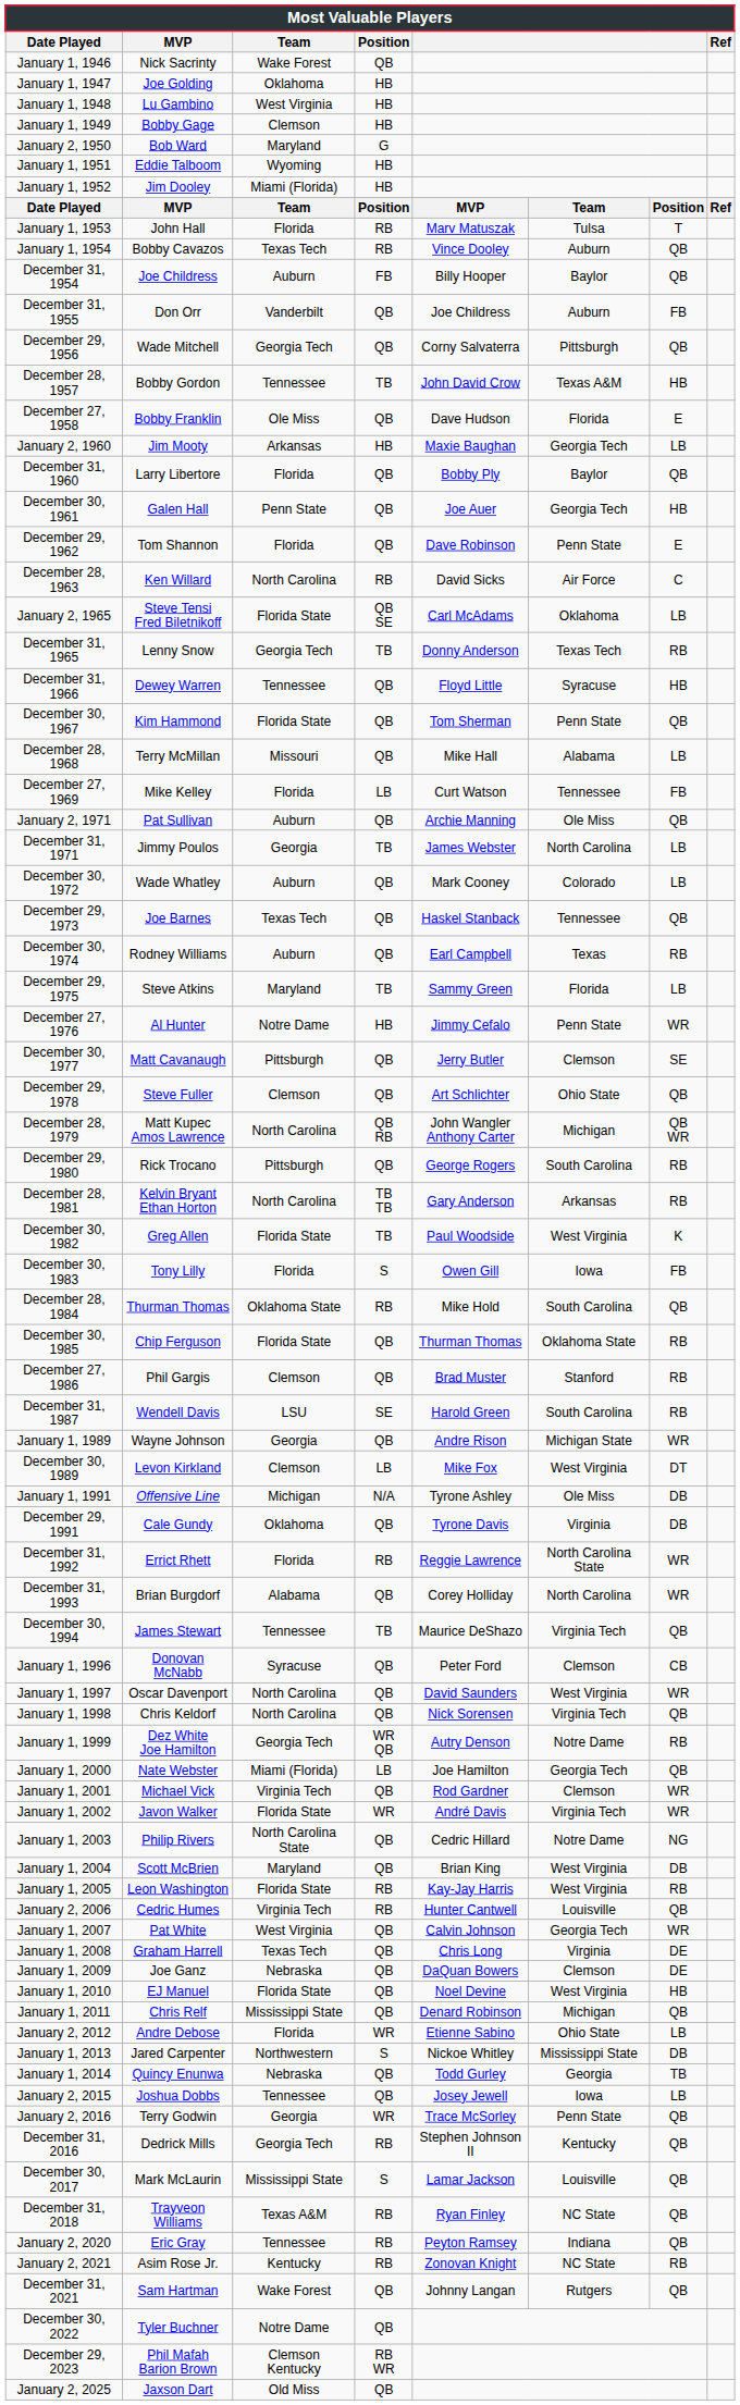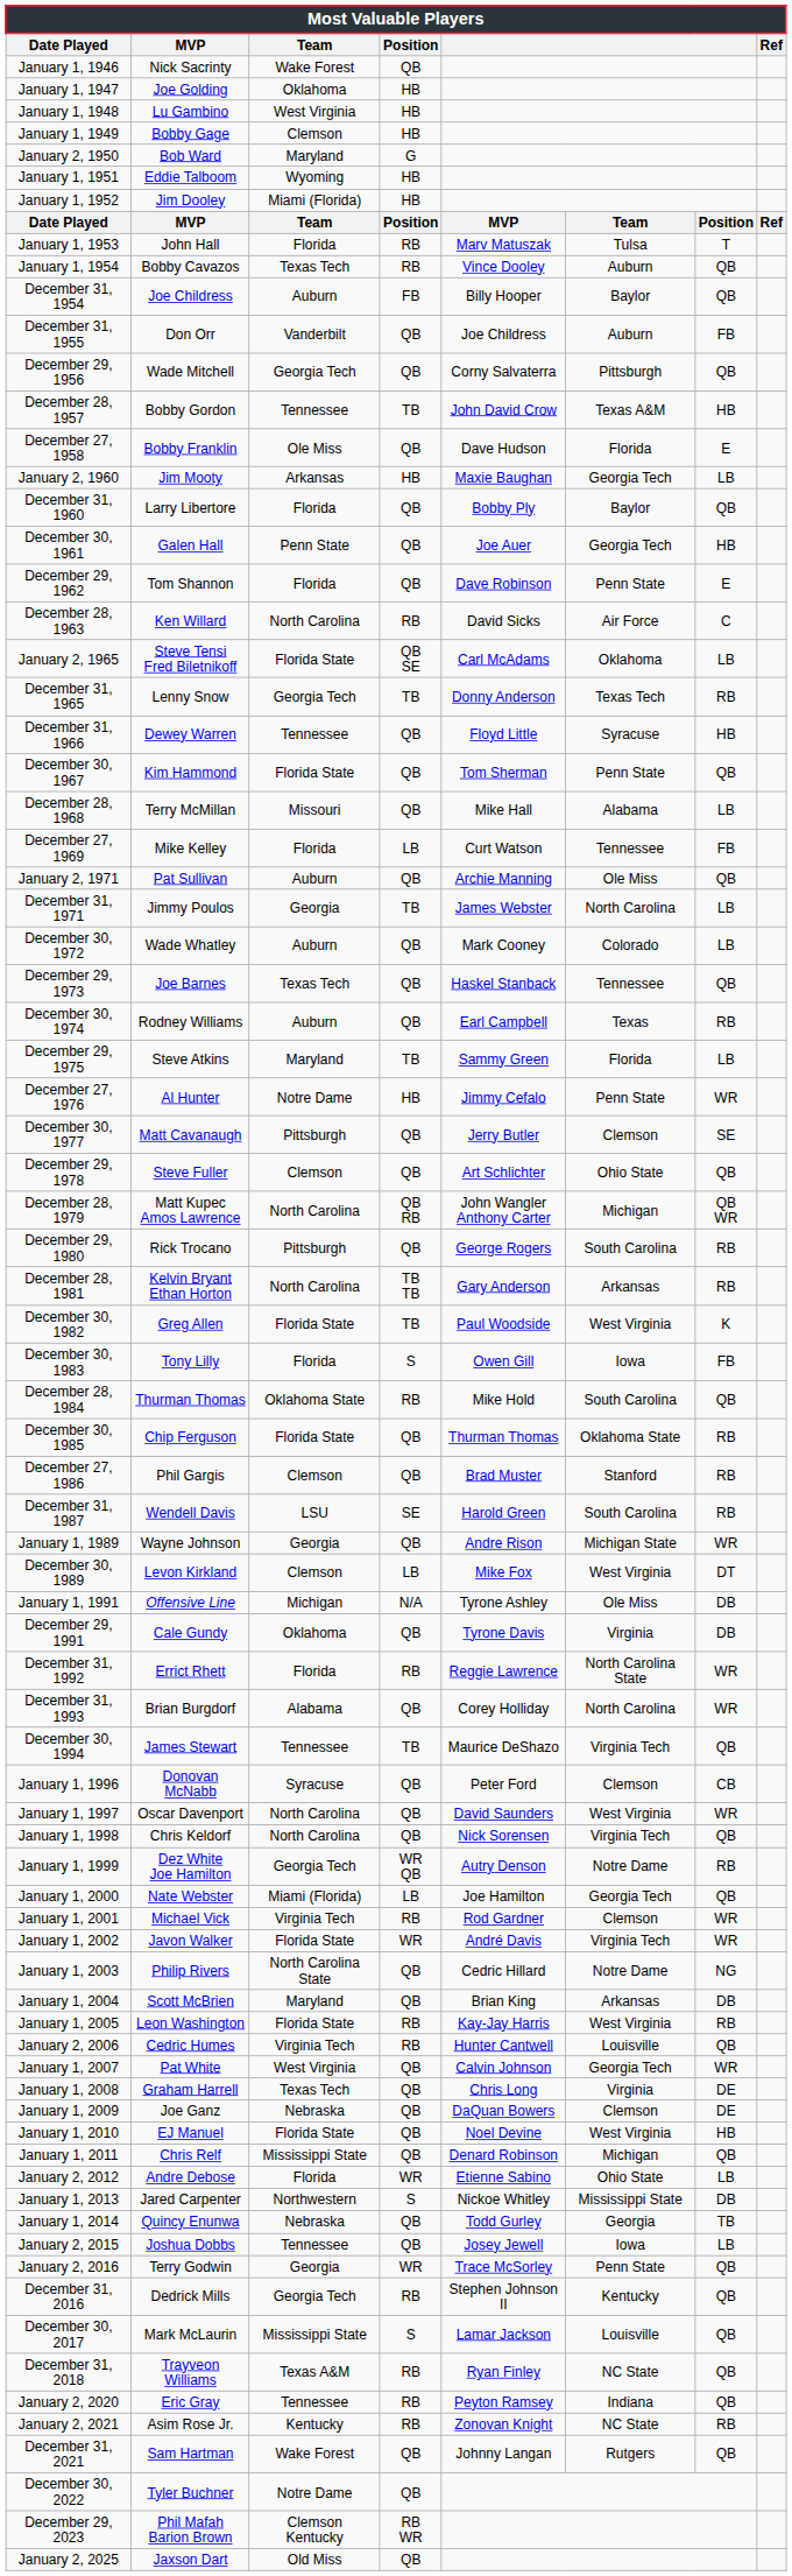 <table class="wikitable collapsible" style="width:850px; text-align:center; font-size:95%;">
 <tr>
 <th colspan="8" style="background:#2a3439; color:#fff; border:2px solid #e2223b; text-align:center;" bgcolor=""><big><strong>Most Valuable Players</strong></big></th>
 </tr>
 <tr>
 <th>Date Played</th>
 <th>MVP</th>
 <th>Team</th>
 <th>Position</th>
 <th colspan=3> </th>
 <th>Ref</th>
 </tr>
 <tr>
 <td>January 1, 1946</td>
 <td>Nick Sacrinty</td>
 <td>Wake Forest</td>
 <td>QB</td>
 <td colspan=3> </td>
 <td></td>
 </tr>
 <tr>
 <td>January 1, 1947</td>
 <td><a href='#'>Joe Golding</a></td>
 <td>Oklahoma</td>
 <td>HB</td>
 <td colspan=3> </td>
 <td></td>
 </tr>
 <tr>
 <td>January 1, 1948</td>
 <td><a href='#'>Lu Gambino</a></td>
 <td>West Virginia</td>
 <td>HB</td>
 <td colspan=3> </td>
 <td></td>
 </tr>
 <tr>
 <td>January 1, 1949</td>
 <td><a href='#'>Bobby Gage</a></td>
 <td>Clemson</td>
 <td>HB</td>
 <td colspan=3> </td>
 <td></td>
 </tr>
 <tr>
 <td>January 2, 1950</td>
 <td><a href='#'>Bob Ward</a></td>
 <td>Maryland</td>
 <td>G</td>
 <td colspan=3> </td>
 <td></td>
 </tr>
 <tr>
 <td>January 1, 1951</td>
 <td><a href='#'>Eddie Talboom</a></td>
 <td>Wyoming</td>
 <td>HB</td>
 <td colspan=3> </td>
 <td></td>
 </tr>
 <tr>
 <td>January 1, 1952</td>
 <td><a href='#'>Jim Dooley</a></td>
 <td>Miami (Florida)</td>
 <td>HB</td>
 <td colspan=3> </td>
 <td></td>
 </tr>
 <tr>
 <th>Date Played</th>
 <th>MVP</th>
 <th>Team</th>
 <th>Position</th>
 <th>MVP</th>
 <th>Team</th>
 <th>Position</th>
 <th>Ref</th>
 </tr>
 <tr>
 <td>January 1, 1953</td>
 <td>John Hall</td>
 <td>Florida</td>
 <td>RB</td>
 <td><a href='#'>Marv Matuszak</a></td>
 <td>Tulsa</td>
 <td>T</td>
 <td></td>
 </tr>
 <tr>
 <td>January 1, 1954</td>
 <td>Bobby Cavazos</td>
 <td>Texas Tech</td>
 <td>RB</td>
 <td><a href='#'>Vince Dooley</a></td>
 <td>Auburn</td>
 <td>QB</td>
 <td></td>
 </tr>
 <tr>
 <td>December 31, 1954</td>
 <td><a href='#'>Joe Childress</a></td>
 <td>Auburn</td>
 <td>FB</td>
 <td>Billy Hooper</td>
 <td>Baylor</td>
 <td>QB</td>
 <td></td>
 </tr>
 <tr>
 <td>December 31, 1955</td>
 <td>Don Orr</td>
 <td>Vanderbilt</td>
 <td>QB</td>
 <td>Joe Childress</td>
 <td>Auburn</td>
 <td>FB</td>
 <td></td>
 </tr>
 <tr>
 <td>December 29, 1956</td>
 <td>Wade Mitchell</td>
 <td>Georgia Tech</td>
 <td>QB</td>
 <td>Corny Salvaterra</td>
 <td>Pittsburgh</td>
 <td>QB</td>
 <td></td>
 </tr>
 <tr>
 <td>December 28, 1957</td>
 <td>Bobby Gordon</td>
 <td>Tennessee</td>
 <td>TB</td>
 <td><a href='#'>John David Crow</a></td>
 <td>Texas A&M</td>
 <td>HB</td>
 <td></td>
 </tr>
 <tr>
 <td>December 27, 1958</td>
 <td><a href='#'>Bobby Franklin</a></td>
 <td>Ole Miss</td>
 <td>QB</td>
 <td>Dave Hudson</td>
 <td>Florida</td>
 <td>E</td>
 <td></td>
 </tr>
 <tr>
 <td>January 2, 1960</td>
 <td><a href='#'>Jim Mooty</a></td>
 <td>Arkansas</td>
 <td>HB</td>
 <td><a href='#'>Maxie Baughan</a></td>
 <td>Georgia Tech</td>
 <td>LB</td>
 <td></td>
 </tr>
 <tr>
 <td>December 31, 1960</td>
 <td>Larry Libertore</td>
 <td>Florida</td>
 <td>QB</td>
 <td><a href='#'>Bobby Ply</a></td>
 <td>Baylor</td>
 <td>QB</td>
 <td></td>
 </tr>
 <tr>
 <td>December 30, 1961</td>
 <td><a href='#'>Galen Hall</a></td>
 <td>Penn State</td>
 <td>QB</td>
 <td><a href='#'>Joe Auer</a></td>
 <td>Georgia Tech</td>
 <td>HB</td>
 <td></td>
 </tr>
 <tr>
 <td>December 29, 1962</td>
 <td>Tom Shannon</td>
 <td>Florida</td>
 <td>QB</td>
 <td><a href='#'>Dave Robinson</a></td>
 <td>Penn State</td>
 <td>E</td>
 <td></td>
 </tr>
 <tr>
 <td>December 28, 1963</td>
 <td><a href='#'>Ken Willard</a></td>
 <td>North Carolina</td>
 <td>RB</td>
 <td>David Sicks</td>
 <td>Air Force</td>
 <td>C</td>
 <td></td>
 </tr>
 <tr>
 <td>January 2, 1965</td>
 <td><a href='#'>Steve Tensi</a><br><a href='#'>Fred Biletnikoff</a></td>
 <td>Florida State</td>
 <td>QB<br>SE</td>
 <td><a href='#'>Carl McAdams</a></td>
 <td>Oklahoma</td>
 <td>LB</td>
 <td></td>
 </tr>
 <tr>
 <td>December 31, 1965</td>
 <td>Lenny Snow</td>
 <td>Georgia Tech</td>
 <td>TB</td>
 <td><a href='#'>Donny Anderson</a></td>
 <td>Texas Tech</td>
 <td>RB</td>
 <td></td>
 </tr>
 <tr>
 <td>December 31, 1966</td>
 <td><a href='#'>Dewey Warren</a></td>
 <td>Tennessee</td>
 <td>QB</td>
 <td><a href='#'>Floyd Little</a></td>
 <td>Syracuse</td>
 <td>HB</td>
 <td></td>
 </tr>
 <tr>
 <td>December 30, 1967</td>
 <td><a href='#'>Kim Hammond</a></td>
 <td>Florida State</td>
 <td>QB</td>
 <td><a href='#'>Tom Sherman</a></td>
 <td>Penn State</td>
 <td>QB</td>
 <td></td>
 </tr>
 <tr>
 <td>December 28, 1968</td>
 <td>Terry McMillan</td>
 <td>Missouri</td>
 <td>QB</td>
 <td>Mike Hall</td>
 <td>Alabama</td>
 <td>LB</td>
 <td></td>
 </tr>
 <tr>
 <td>December 27, 1969</td>
 <td>Mike Kelley</td>
 <td>Florida</td>
 <td>LB</td>
 <td>Curt Watson</td>
 <td>Tennessee</td>
 <td>FB</td>
 <td></td>
 </tr>
 <tr>
 <td>January 2, 1971</td>
 <td><a href='#'>Pat Sullivan</a></td>
 <td>Auburn</td>
 <td>QB</td>
 <td><a href='#'>Archie Manning</a></td>
 <td>Ole Miss</td>
 <td>QB</td>
 <td></td>
 </tr>
 <tr>
 <td>December 31, 1971</td>
 <td>Jimmy Poulos</td>
 <td>Georgia</td>
 <td>TB</td>
 <td><a href='#'>James Webster</a></td>
 <td>North Carolina</td>
 <td>LB</td>
 <td></td>
 </tr>
 <tr>
 <td>December 30, 1972</td>
 <td>Wade Whatley</td>
 <td>Auburn</td>
 <td>QB</td>
 <td>Mark Cooney</td>
 <td>Colorado</td>
 <td>LB</td>
 <td></td>
 </tr>
 <tr>
 <td>December 29, 1973</td>
 <td><a href='#'>Joe Barnes</a></td>
 <td>Texas Tech</td>
 <td>QB</td>
 <td><a href='#'>Haskel Stanback</a></td>
 <td>Tennessee</td>
 <td>QB</td>
 <td></td>
 </tr>
 <tr>
 <td>December 30, 1974</td>
 <td>Rodney Williams</td>
 <td>Auburn</td>
 <td>QB</td>
 <td><a href='#'>Earl Campbell</a></td>
 <td>Texas</td>
 <td>RB</td>
 <td></td>
 </tr>
 <tr>
 <td>December 29, 1975</td>
 <td>Steve Atkins</td>
 <td>Maryland</td>
 <td>TB</td>
 <td><a href='#'>Sammy Green</a></td>
 <td>Florida</td>
 <td>LB</td>
 <td></td>
 </tr>
 <tr>
 <td>December 27, 1976</td>
 <td><a href='#'>Al Hunter</a></td>
 <td>Notre Dame</td>
 <td>HB</td>
 <td><a href='#'>Jimmy Cefalo</a></td>
 <td>Penn State</td>
 <td>WR</td>
 <td></td>
 </tr>
 <tr>
 <td>December 30, 1977</td>
 <td><a href='#'>Matt Cavanaugh</a></td>
 <td>Pittsburgh</td>
 <td>QB</td>
 <td><a href='#'>Jerry Butler</a></td>
 <td>Clemson</td>
 <td>SE</td>
 <td></td>
 </tr>
 <tr>
 <td>December 29, 1978</td>
 <td><a href='#'>Steve Fuller</a></td>
 <td>Clemson</td>
 <td>QB</td>
 <td><a href='#'>Art Schlichter</a></td>
 <td>Ohio State</td>
 <td>QB</td>
 <td></td>
 </tr>
 <tr>
 <td>December 28, 1979</td>
 <td>Matt Kupec<br><a href='#'>Amos Lawrence</a></td>
 <td>North Carolina</td>
 <td>QB<br>RB</td>
 <td>John Wangler <br><a href='#'>Anthony Carter</a></td>
 <td>Michigan</td>
 <td>QB<br>WR</td>
 <td></td>
 </tr>
 <tr>
 <td>December 29, 1980</td>
 <td>Rick Trocano</td>
 <td>Pittsburgh</td>
 <td>QB</td>
 <td><a href='#'>George Rogers</a></td>
 <td>South Carolina</td>
 <td>RB</td>
 <td></td>
 </tr>
 <tr>
 <td>December 28, 1981</td>
 <td><a href='#'>Kelvin Bryant</a><br><a href='#'>Ethan Horton</a></td>
 <td>North Carolina</td>
 <td>TB<br>TB</td>
 <td><a href='#'>Gary Anderson</a></td>
 <td>Arkansas</td>
 <td>RB</td>
 <td></td>
 </tr>
 <tr>
 <td>December 30, 1982</td>
 <td><a href='#'>Greg Allen</a></td>
 <td>Florida State</td>
 <td>TB</td>
 <td><a href='#'>Paul Woodside</a></td>
 <td>West Virginia</td>
 <td>K</td>
 <td></td>
 </tr>
 <tr>
 <td>December 30, 1983</td>
 <td><a href='#'>Tony Lilly</a></td>
 <td>Florida</td>
 <td>S</td>
 <td><a href='#'>Owen Gill</a></td>
 <td>Iowa</td>
 <td>FB</td>
 <td></td>
 </tr>
 <tr>
 <td>December 28, 1984</td>
 <td><a href='#'>Thurman Thomas</a></td>
 <td>Oklahoma State</td>
 <td>RB</td>
 <td>Mike Hold</td>
 <td>South Carolina</td>
 <td>QB</td>
 <td></td>
 </tr>
 <tr>
 <td>December 30, 1985</td>
 <td><a href='#'>Chip Ferguson</a></td>
 <td>Florida State</td>
 <td>QB</td>
 <td><a href='#'>Thurman Thomas</a></td>
 <td>Oklahoma State</td>
 <td>RB</td>
 <td></td>
 </tr>
 <tr>
 <td>December 27, 1986</td>
 <td>Phil Gargis</td>
 <td>Clemson</td>
 <td>QB</td>
 <td><a href='#'>Brad Muster</a></td>
 <td>Stanford</td>
 <td>RB</td>
 <td></td>
 </tr>
 <tr>
 <td>December 31, 1987</td>
 <td><a href='#'>Wendell Davis</a></td>
 <td>LSU</td>
 <td>SE</td>
 <td><a href='#'>Harold Green</a></td>
 <td>South Carolina</td>
 <td>RB</td>
 <td></td>
 </tr>
 <tr>
 <td>January 1, 1989</td>
 <td>Wayne Johnson</td>
 <td>Georgia</td>
 <td>QB</td>
 <td><a href='#'>Andre Rison</a></td>
 <td>Michigan State</td>
 <td>WR</td>
 <td></td>
 </tr>
 <tr>
 <td>December 30, 1989</td>
 <td><a href='#'>Levon Kirkland</a></td>
 <td>Clemson</td>
 <td>LB</td>
 <td><a href='#'>Mike Fox</a></td>
 <td>West Virginia</td>
 <td>DT</td>
 <td></td>
 </tr>
 <tr>
 <td>January 1, 1991</td>
 <td><a href='#'><em>Offensive Line</em></a></td>
 <td>Michigan</td>
 <td>N/A</td>
 <td>Tyrone Ashley</td>
 <td>Ole Miss</td>
 <td>DB</td>
 <td></td>
 </tr>
 <tr>
 <td>December 29, 1991</td>
 <td><a href='#'>Cale Gundy</a></td>
 <td>Oklahoma</td>
 <td>QB</td>
 <td><a href='#'>Tyrone Davis</a></td>
 <td>Virginia</td>
 <td>DB</td>
 <td></td>
 </tr>
 <tr>
 <td>December 31, 1992</td>
 <td><a href='#'>Errict Rhett</a></td>
 <td>Florida</td>
 <td>RB</td>
 <td><a href='#'>Reggie Lawrence</a></td>
 <td>North Carolina State</td>
 <td>WR</td>
 <td></td>
 </tr>
 <tr>
 <td>December 31, 1993</td>
 <td>Brian Burgdorf</td>
 <td>Alabama</td>
 <td>QB</td>
 <td>Corey Holliday</td>
 <td>North Carolina</td>
 <td>WR</td>
 <td></td>
 </tr>
 <tr>
 <td>December 30, 1994</td>
 <td><a href='#'>James Stewart</a></td>
 <td>Tennessee</td>
 <td>TB</td>
 <td>Maurice DeShazo</td>
 <td>Virginia Tech</td>
 <td>QB</td>
 <td></td>
 </tr>
 <tr>
 <td>January 1, 1996</td>
 <td><a href='#'>Donovan McNabb</a></td>
 <td>Syracuse</td>
 <td>QB</td>
 <td>Peter Ford</td>
 <td>Clemson</td>
 <td>CB</td>
 <td></td>
 </tr>
 <tr>
 <td>January 1, 1997</td>
 <td>Oscar Davenport</td>
 <td>North Carolina</td>
 <td>QB</td>
 <td><a href='#'>David Saunders</a></td>
 <td>West Virginia</td>
 <td>WR</td>
 <td></td>
 </tr>
 <tr>
 <td>January 1, 1998</td>
 <td>Chris Keldorf</td>
 <td>North Carolina</td>
 <td>QB</td>
 <td><a href='#'>Nick Sorensen</a></td>
 <td>Virginia Tech</td>
 <td>QB</td>
 <td></td>
 </tr>
 <tr>
 <td>January 1, 1999</td>
 <td><a href='#'>Dez White</a><br><a href='#'>Joe Hamilton</a></td>
 <td>Georgia Tech</td>
 <td>WR<br>QB</td>
 <td><a href='#'>Autry Denson</a></td>
 <td>Notre Dame</td>
 <td>RB</td>
 <td></td>
 </tr>
 <tr>
 <td>January 1, 2000</td>
 <td><a href='#'>Nate Webster</a></td>
 <td>Miami (Florida)</td>
 <td>LB</td>
 <td>Joe Hamilton</td>
 <td>Georgia Tech</td>
 <td>QB</td>
 <td></td>
 </tr>
 <tr>
 <td>January 1, 2001</td>
 <td><a href='#'>Michael Vick</a></td>
 <td>Virginia Tech</td>
-<td>QB</td>
+<td>RB</td>
 <td><a href='#'>Rod Gardner</a></td>
 <td>Clemson</td>
 <td>WR</td>
 <td></td>
 </tr>
 <tr>
 <td>January 1, 2002</td>
 <td><a href='#'>Javon Walker</a></td>
 <td>Florida State</td>
 <td>WR</td>
 <td><a href='#'>André Davis</a></td>
 <td>Virginia Tech</td>
 <td>WR</td>
 <td></td>
 </tr>
 <tr>
 <td>January 1, 2003</td>
 <td><a href='#'>Philip Rivers</a></td>
 <td>North Carolina State</td>
 <td>QB</td>
 <td>Cedric Hillard</td>
 <td>Notre Dame</td>
 <td>NG</td>
 <td></td>
 </tr>
 <tr>
 <td>January 1, 2004</td>
 <td><a href='#'>Scott McBrien</a></td>
 <td>Maryland</td>
 <td>QB</td>
 <td>Brian King</td>
-<td>West Virginia</td>
+<td>Arkansas</td>
 <td>DB</td>
 <td></td>
 </tr>
 <tr>
 <td>January 1, 2005</td>
 <td><a href='#'>Leon Washington</a></td>
 <td>Florida State</td>
 <td>RB</td>
 <td><a href='#'>Kay-Jay Harris</a></td>
 <td>West Virginia</td>
 <td>RB</td>
 <td></td>
 </tr>
 <tr>
 <td>January 2, 2006</td>
 <td><a href='#'>Cedric Humes</a></td>
 <td>Virginia Tech</td>
 <td>RB</td>
 <td><a href='#'>Hunter Cantwell</a></td>
 <td>Louisville</td>
 <td>QB</td>
 <td></td>
 </tr>
 <tr>
 <td>January 1, 2007</td>
 <td><a href='#'>Pat White</a></td>
 <td>West Virginia</td>
 <td>QB</td>
 <td><a href='#'>Calvin Johnson</a></td>
 <td>Georgia Tech</td>
 <td>WR</td>
 <td></td>
 </tr>
 <tr>
 <td>January 1, 2008</td>
 <td><a href='#'>Graham Harrell</a></td>
 <td>Texas Tech</td>
 <td>QB</td>
 <td><a href='#'>Chris Long</a></td>
 <td>Virginia</td>
 <td>DE</td>
 <td></td>
 </tr>
 <tr>
 <td>January 1, 2009</td>
 <td>Joe Ganz</td>
 <td>Nebraska</td>
 <td>QB</td>
 <td><a href='#'>DaQuan Bowers</a></td>
 <td>Clemson</td>
 <td>DE</td>
 <td></td>
 </tr>
 <tr>
 <td>January 1, 2010</td>
 <td><a href='#'>EJ Manuel</a></td>
 <td>Florida State</td>
 <td>QB</td>
 <td><a href='#'>Noel Devine</a></td>
 <td>West Virginia</td>
 <td>HB</td>
 <td></td>
 </tr>
 <tr>
 <td>January 1, 2011</td>
 <td><a href='#'>Chris Relf</a></td>
 <td>Mississippi State</td>
 <td>QB</td>
 <td><a href='#'>Denard Robinson</a></td>
 <td>Michigan</td>
 <td>QB</td>
 <td></td>
 </tr>
 <tr>
 <td>January 2, 2012</td>
 <td><a href='#'>Andre Debose</a></td>
 <td>Florida</td>
 <td>WR</td>
 <td><a href='#'>Etienne Sabino</a></td>
 <td>Ohio State</td>
 <td>LB</td>
 <td></td>
 </tr>
 <tr>
 <td>January 1, 2013</td>
 <td>Jared Carpenter</td>
 <td>Northwestern</td>
 <td>S</td>
 <td>Nickoe Whitley</td>
 <td>Mississippi State</td>
 <td>DB</td>
 <td></td>
 </tr>
 <tr>
 <td>January 1, 2014</td>
 <td><a href='#'>Quincy Enunwa</a></td>
 <td>Nebraska</td>
 <td>QB</td>
 <td><a href='#'>Todd Gurley</a></td>
 <td>Georgia</td>
 <td>TB</td>
 <td></td>
 </tr>
 <tr>
 <td>January 2, 2015</td>
 <td><a href='#'>Joshua Dobbs</a></td>
 <td>Tennessee</td>
 <td>QB</td>
 <td><a href='#'>Josey Jewell</a></td>
 <td>Iowa</td>
 <td>LB</td>
 <td></td>
 </tr>
 <tr>
 <td>January 2, 2016</td>
 <td>Terry Godwin</td>
 <td>Georgia</td>
 <td>WR</td>
 <td><a href='#'>Trace McSorley</a></td>
 <td>Penn State</td>
 <td>QB</td>
 <td></td>
 </tr>
 <tr>
 <td>December 31, 2016</td>
 <td>Dedrick Mills</td>
 <td>Georgia Tech</td>
 <td>RB</td>
 <td>Stephen Johnson II</td>
 <td>Kentucky</td>
 <td>QB</td>
 <td></td>
 </tr>
 <tr>
 <td>December 30, 2017</td>
 <td>Mark McLaurin</td>
 <td>Mississippi State</td>
 <td>S</td>
 <td><a href='#'>Lamar Jackson</a></td>
 <td>Louisville</td>
 <td>QB</td>
 <td></td>
 </tr>
 <tr>
 <td>December 31, 2018</td>
 <td><a href='#'>Trayveon Williams</a></td>
 <td>Texas A&M</td>
 <td>RB</td>
 <td><a href='#'>Ryan Finley</a></td>
 <td>NC State</td>
 <td>QB</td>
 <td></td>
 </tr>
 <tr>
 <td>January 2, 2020</td>
 <td><a href='#'>Eric Gray</a></td>
 <td>Tennessee</td>
 <td>RB</td>
 <td><a href='#'>Peyton Ramsey</a></td>
 <td>Indiana</td>
 <td>QB</td>
 <td></td>
 </tr>
 <tr>
 <td>January 2, 2021</td>
 <td>Asim Rose Jr.</td>
 <td>Kentucky</td>
 <td>RB</td>
 <td><a href='#'>Zonovan Knight</a></td>
 <td>NC State</td>
 <td>RB</td>
 <td></td>
 </tr>
 <tr>
 <td>December 31, 2021</td>
 <td><a href='#'>Sam Hartman</a></td>
 <td>Wake Forest</td>
 <td>QB</td>
 <td>Johnny Langan</td>
 <td>Rutgers</td>
 <td>QB</td>
 <td></td>
 </tr>
 <tr>
 <td>December 30, 2022</td>
 <td><a href='#'>Tyler Buchner</a></td>
 <td>Notre Dame</td>
 <td>QB</td>
 <td colspan=3></td>
 <td></td>
 </tr>
 <tr>
 <td>December 29, 2023</td>
 <td><a href='#'>Phil Mafah</a><br><a href='#'>Barion Brown</a></td>
 <td>Clemson<br>Kentucky</td>
 <td>RB<br>WR</td>
 <td colspan=3></td>
 <td></td>
 </tr>
 <tr>
 <td>January 2, 2025</td>
 <td><a href='#'>Jaxson Dart</a></td>
 <td>Old Miss</td>
 <td>QB</td>
 <td colspan=3></td>
 <td></td>
 </tr>
 </table>
